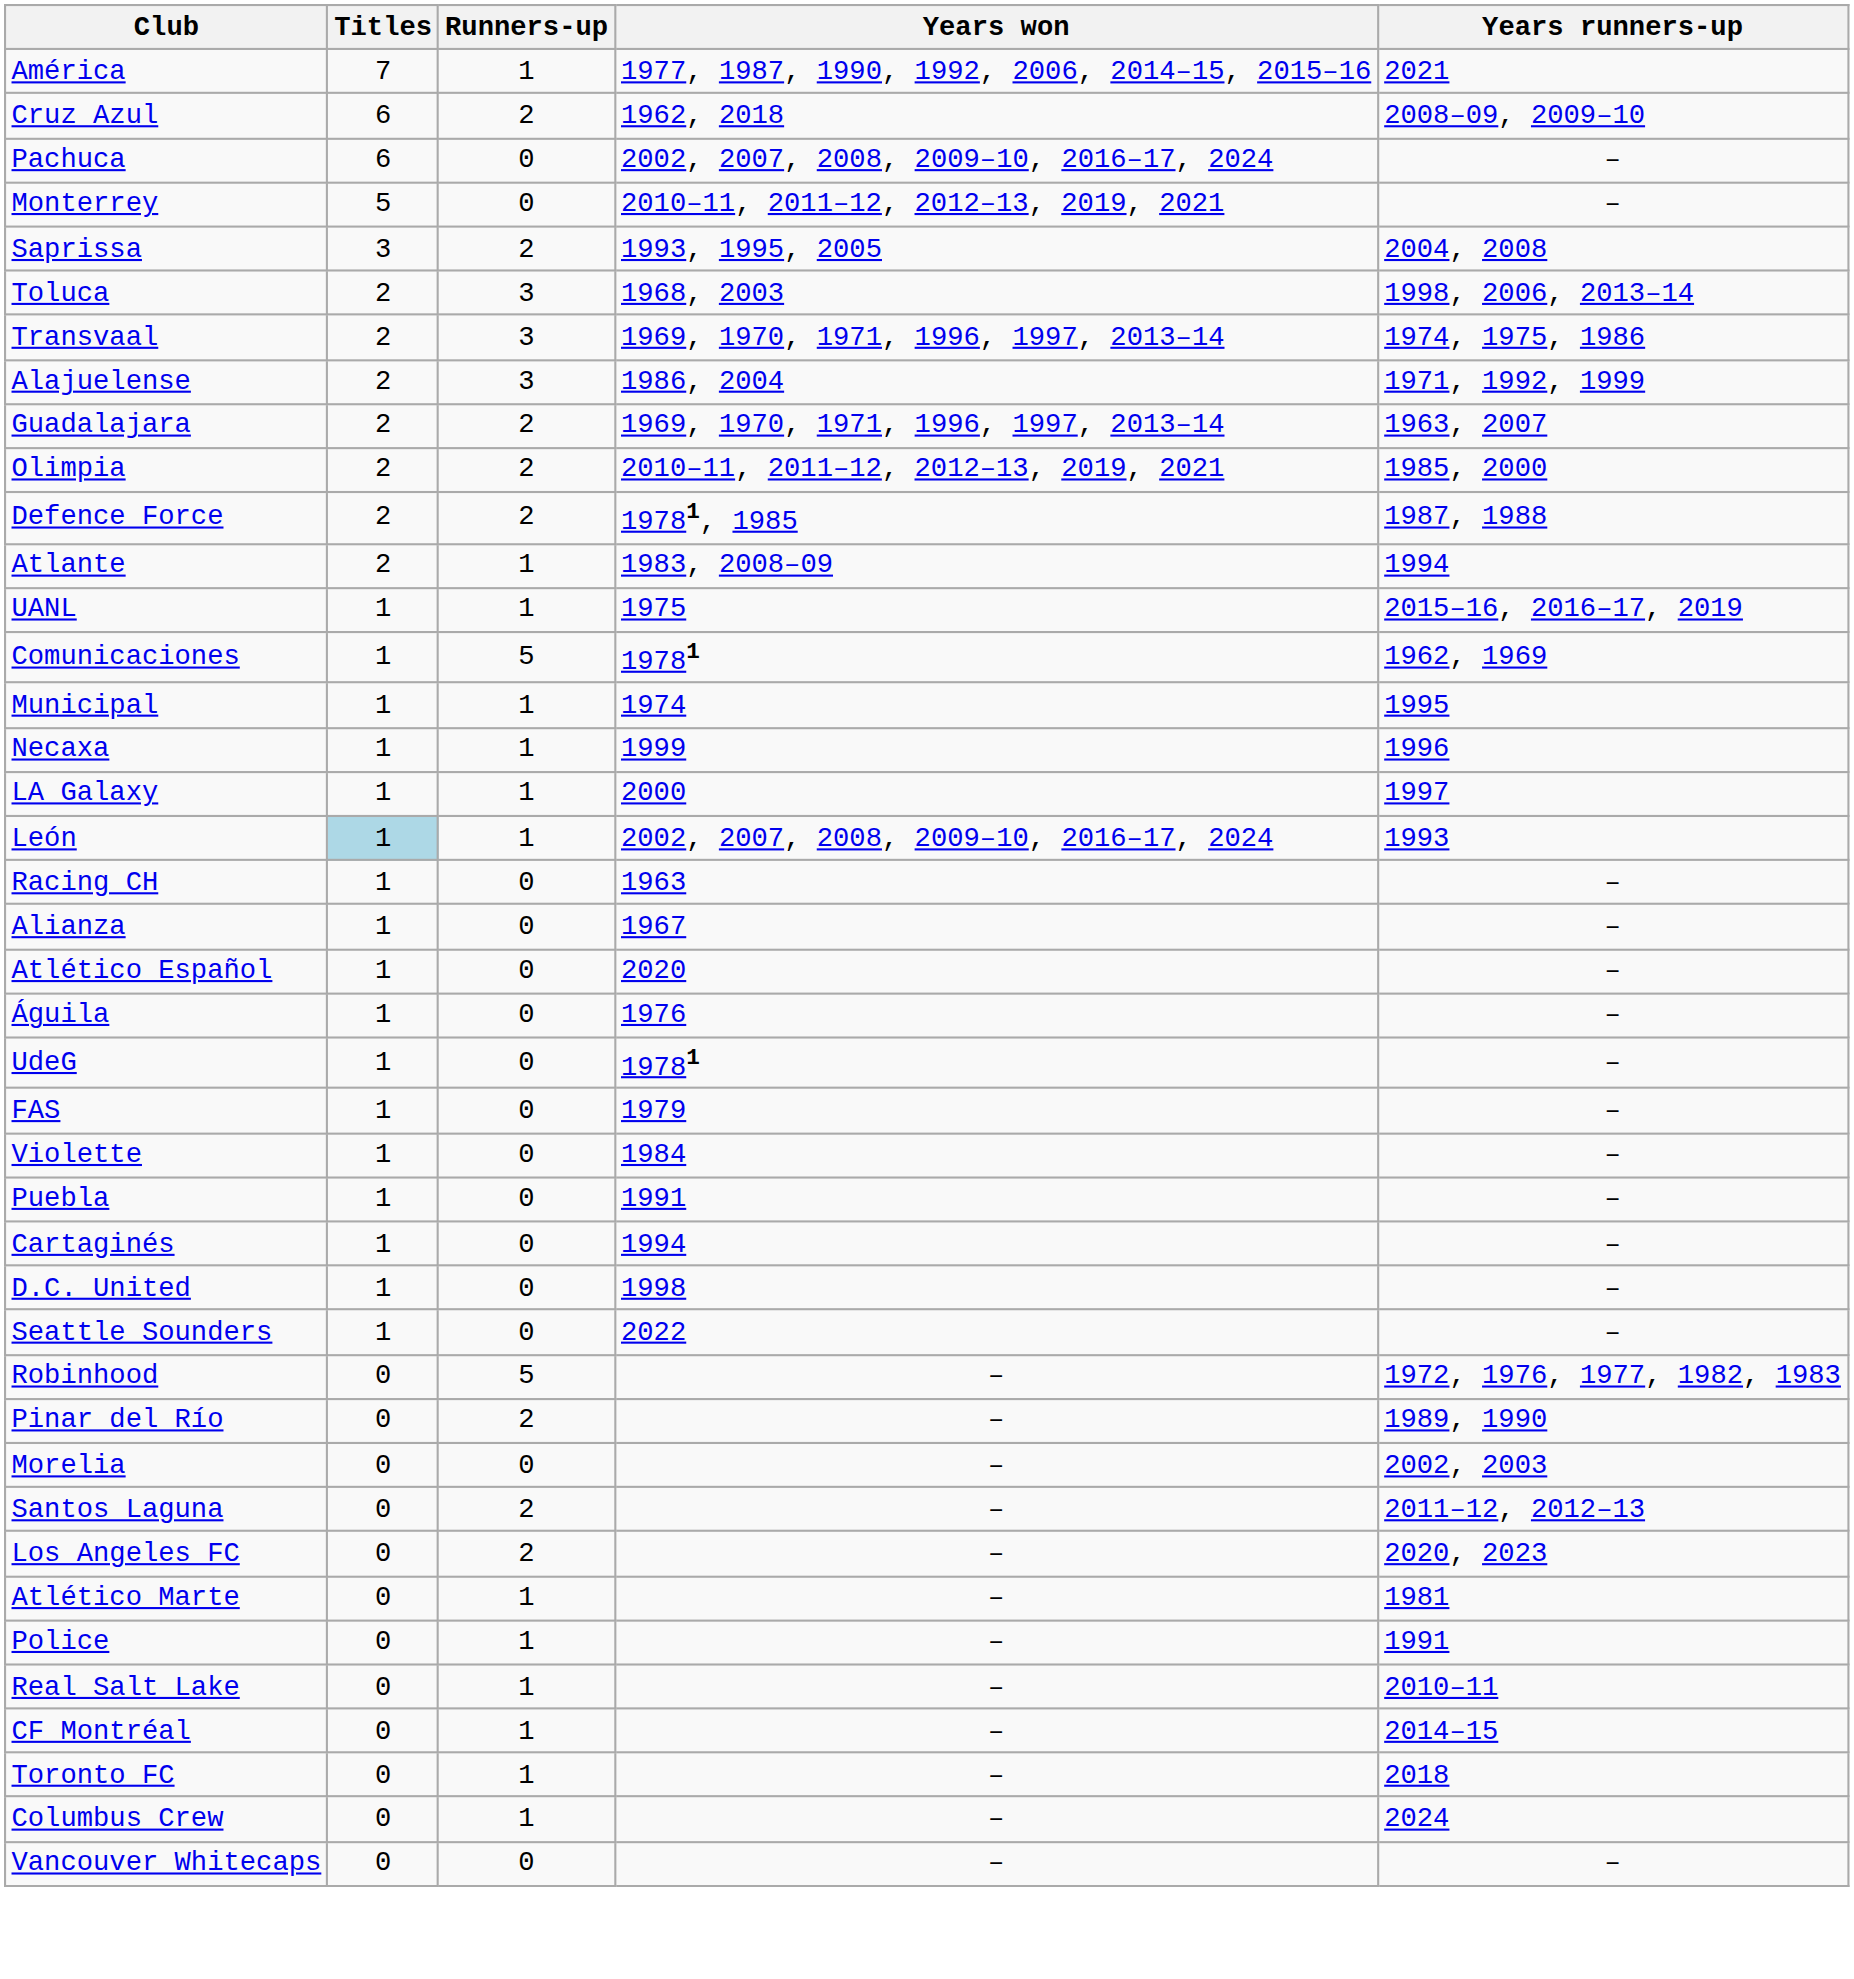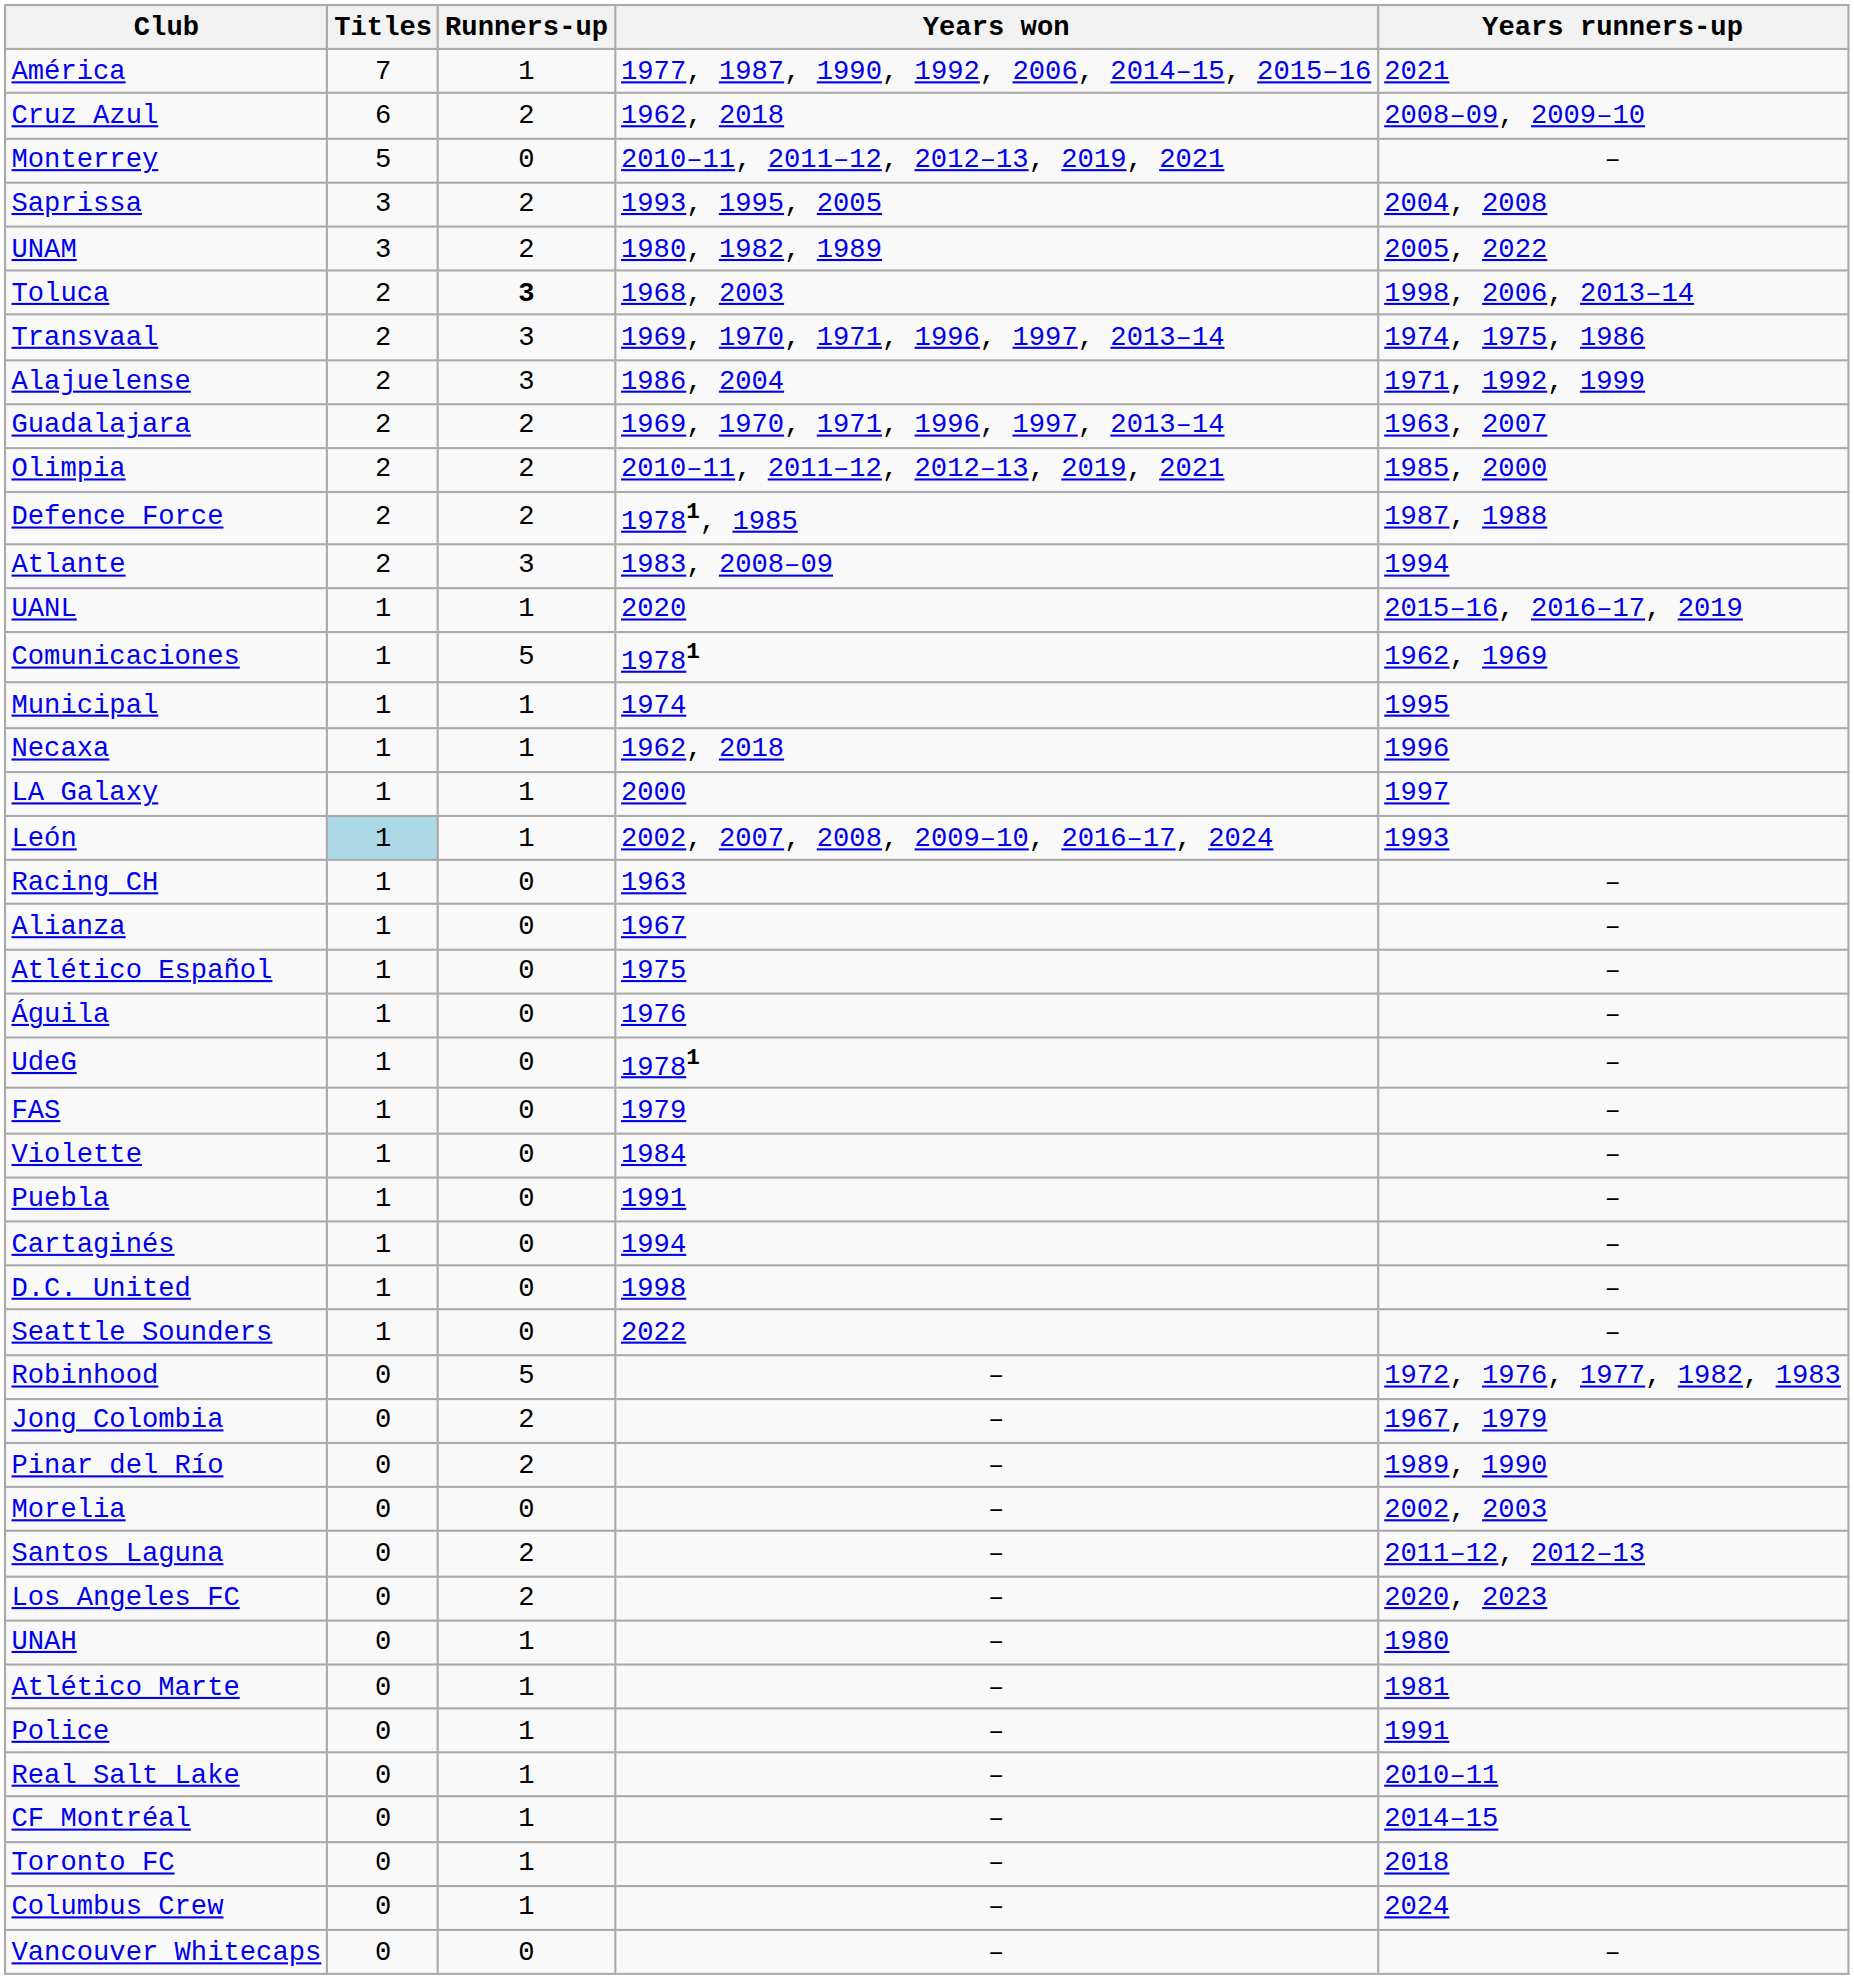 <table class="wikitable sortable" style="text-align: center;">
 <tr>
 <th>Club</th>
 <th>Titles</th>
 <th>Runners-up</th>
 <th>Years won</th>
 <th>Years runners-up</th>
 </tr>
 <tr>
 <td align=left> <a href='#'>América</a></td>
 <td>7</td>
 <td>1</td>
 <td align=left><a href='#'>1977</a>, <a href='#'>1987</a>, <a href='#'>1990</a>, <a href='#'>1992</a>, <a href='#'>2006</a>, <a href='#'>2014–15</a>, <a href='#'>2015–16</a></td>
 <td align=left><a href='#'>2021</a></td>
 </tr>
 <tr>
 <td align=left> <a href='#'>Cruz Azul</a></td>
 <td>6</td>
 <td>2</td>
 <td align=left><a href='#'>1962</a>, <a href='#'>2018</a></td>
 <td align=left><a href='#'>2008–09</a>, <a href='#'>2009–10</a></td>
 </tr>
 <tr>
-<td align=left> <a href='#'>Pachuca</a></td>
-<td>6</td>
-<td>0</td>
-<td align=left><a href='#'>2002</a>, <a href='#'>2007</a>, <a href='#'>2008</a>, <a href='#'>2009–10</a>, <a href='#'>2016–17</a>, <a href='#'>2024</a></td>
-<td>–</td>
-</tr>
-<tr>
 <td align=left> <a href='#'>Monterrey</a></td>
 <td>5</td>
 <td>0</td>
 <td align=left><a href='#'>2010–11</a>, <a href='#'>2011–12</a>, <a href='#'>2012–13</a>, <a href='#'>2019</a>, <a href='#'>2021</a></td>
 <td>–</td>
 </tr>
 <tr>
 <td align=left> <a href='#'>Saprissa</a></td>
 <td>3</td>
 <td>2</td>
 <td align=left><a href='#'>1993</a>, <a href='#'>1995</a>, <a href='#'>2005</a></td>
 <td align=left><a href='#'>2004</a>, <a href='#'>2008</a></td>
 </tr>
 <tr>
+<td align=left> <a href='#'>UNAM</a></td>
+<td>3</td>
+<td>2</td>
+<td align=left><a href='#'>1980</a>, <a href='#'>1982</a>, <a href='#'>1989</a></td>
+<td align=left><a href='#'>2005</a>, <a href='#'>2022</a></td>
+</tr>
+<tr>
 <td align="left"> <a href='#'>Toluca</a></td>
 <td>2</td>
-<td>3</td>
+<td><strong>3</strong></td>
 <td align=left><a href='#'>1968</a>, <a href='#'>2003</a></td>
 <td align=left><a href='#'>1998</a>, <a href='#'>2006</a>, <a href='#'>2013–14</a></td>
 </tr>
 <tr>
 <td align=left> <a href='#'>Transvaal</a></td>
 <td>2</td>
 <td>3</td>
 <td align=left><a href='#'>1969</a>, <a href='#'>1970</a>, <a href='#'>1971</a>, <a href='#'>1996</a>, <a href='#'>1997</a>, <a href='#'>2013–14</a></td>
 <td align=left><a href='#'>1974</a>, <a href='#'>1975</a>, <a href='#'>1986</a></td>
 </tr>
 <tr>
 <td align=left> <a href='#'>Alajuelense</a></td>
 <td>2</td>
 <td>3</td>
 <td align=left><a href='#'>1986</a>, <a href='#'>2004</a></td>
 <td align=left><a href='#'>1971</a>, <a href='#'>1992</a>, <a href='#'>1999</a></td>
 </tr>
 <tr>
 <td align="left"> <a href='#'>Guadalajara</a></td>
 <td>2</td>
 <td>2</td>
 <td align=left><a href='#'>1969</a>, <a href='#'>1970</a>, <a href='#'>1971</a>, <a href='#'>1996</a>, <a href='#'>1997</a>, <a href='#'>2013–14</a></td>
 <td align=left><a href='#'>1963</a>, <a href='#'>2007</a></td>
 </tr>
 <tr>
 <td align="left"> <a href='#'>Olimpia</a></td>
 <td>2</td>
 <td>2</td>
 <td align=left><a href='#'>2010–11</a>, <a href='#'>2011–12</a>, <a href='#'>2012–13</a>, <a href='#'>2019</a>, <a href='#'>2021</a></td>
 <td align=left><a href='#'>1985</a>, <a href='#'>2000</a></td>
 </tr>
 <tr>
 <td align=left> <a href='#'>Defence Force</a></td>
 <td>2</td>
 <td>2</td>
 <td align=left><a href='#'>1978</a><sup><strong>1</strong></sup>, <a href='#'>1985</a></td>
 <td align=left><a href='#'>1987</a>, <a href='#'>1988</a></td>
 </tr>
 <tr>
 <td align=left> <a href='#'>Atlante</a></td>
 <td>2</td>
-<td>1</td>
+<td>3</td>
 <td align=left><a href='#'>1983</a>, <a href='#'>2008–09</a></td>
 <td align=left><a href='#'>1994</a></td>
 </tr>
 <tr>
 <td align=left> <a href='#'>UANL</a></td>
 <td>1</td>
 <td>1</td>
-<td align=left><a href='#'>1975</a></td>
+<td align=left><a href='#'>2020</a></td>
 <td align=left><a href='#'>2015–16</a>, <a href='#'>2016–17</a>, <a href='#'>2019</a></td>
 </tr>
 <tr>
 <td align=left> <a href='#'>Comunicaciones</a></td>
 <td>1</td>
 <td>5</td>
 <td align=left><a href='#'>1978</a><sup><strong>1</strong></sup></td>
 <td align=left><a href='#'>1962</a>, <a href='#'>1969</a></td>
 </tr>
 <tr>
 <td align=left> <a href='#'>Municipal</a></td>
 <td>1</td>
 <td>1</td>
 <td align=left><a href='#'>1974</a></td>
 <td align=left><a href='#'>1995</a></td>
 </tr>
 <tr>
 <td align=left> <a href='#'>Necaxa</a></td>
 <td>1</td>
 <td>1</td>
-<td align=left><a href='#'>1999</a></td>
+<td align=left><a href='#'>1962</a>, <a href='#'>2018</a></td>
 <td align=left><a href='#'>1996</a></td>
 </tr>
 <tr>
 <td align=left> <a href='#'>LA Galaxy</a></td>
 <td>1</td>
 <td>1</td>
 <td align=left><a href='#'>2000</a></td>
 <td align=left><a href='#'>1997</a></td>
 </tr>
 <tr>
 <td align=left> <a href='#'>León</a></td>
 <td style="background: lightblue;">1</td>
 <td>1</td>
 <td align=left><a href='#'>2002</a>, <a href='#'>2007</a>, <a href='#'>2008</a>, <a href='#'>2009–10</a>, <a href='#'>2016–17</a>, <a href='#'>2024</a></td>
 <td align=left><a href='#'>1993</a></td>
 </tr>
 <tr>
 <td align=left> <a href='#'>Racing CH</a></td>
 <td>1</td>
 <td>0</td>
 <td align=left><a href='#'>1963</a></td>
 <td>–</td>
 </tr>
 <tr>
 <td align=left> <a href='#'>Alianza</a></td>
 <td>1</td>
 <td>0</td>
 <td align=left><a href='#'>1967</a></td>
 <td>–</td>
 </tr>
 <tr>
 <td align=left> <a href='#'>Atlético Español</a></td>
 <td>1</td>
 <td>0</td>
-<td align=left><a href='#'>2020</a></td>
+<td align=left><a href='#'>1975</a></td>
 <td>–</td>
 </tr>
 <tr>
 <td align=left> <a href='#'>Águila</a></td>
 <td>1</td>
 <td>0</td>
 <td align=left><a href='#'>1976</a></td>
 <td>–</td>
 </tr>
 <tr>
 <td align=left> <a href='#'>UdeG</a></td>
 <td>1</td>
 <td>0</td>
 <td align=left><a href='#'>1978</a><sup><strong>1</strong></sup></td>
 <td>–</td>
 </tr>
 <tr>
 <td align=left> <a href='#'>FAS</a></td>
 <td>1</td>
 <td>0</td>
 <td align=left><a href='#'>1979</a></td>
 <td>–</td>
 </tr>
 <tr>
 <td align=left> <a href='#'>Violette</a></td>
 <td>1</td>
 <td>0</td>
 <td align=left><a href='#'>1984</a></td>
 <td>–</td>
 </tr>
 <tr>
 <td align=left> <a href='#'>Puebla</a></td>
 <td>1</td>
 <td>0</td>
 <td align=left><a href='#'>1991</a></td>
 <td>–</td>
 </tr>
 <tr>
 <td align=left> <a href='#'>Cartaginés</a></td>
 <td>1</td>
 <td>0</td>
 <td align=left><a href='#'>1994</a></td>
 <td>–</td>
 </tr>
 <tr>
 <td align=left> <a href='#'>D.C. United</a></td>
 <td>1</td>
 <td>0</td>
 <td align=left><a href='#'>1998</a></td>
 <td>–</td>
 </tr>
 <tr>
 <td align=left> <a href='#'>Seattle Sounders</a></td>
 <td>1</td>
 <td>0</td>
 <td align=left><a href='#'>2022</a></td>
 <td>–</td>
 </tr>
 <tr>
 <td align=left> <a href='#'>Robinhood</a></td>
 <td>0</td>
 <td>5</td>
 <td>–</td>
 <td align=left><a href='#'>1972</a>, <a href='#'>1976</a>, <a href='#'>1977</a>, <a href='#'>1982</a>, <a href='#'>1983</a></td>
 </tr>
 <tr>
+<td align=left> <a href='#'>Jong Colombia</a></td>
+<td>0</td>
+<td>2</td>
+<td>–</td>
+<td align=left><a href='#'>1967</a>, <a href='#'>1979</a></td>
+</tr>
+<tr>
 <td align=left> <a href='#'>Pinar del Río</a></td>
 <td>0</td>
 <td>2</td>
 <td>–</td>
 <td align=left><a href='#'>1989</a>, <a href='#'>1990</a></td>
 </tr>
 <tr>
 <td align=left> <a href='#'>Morelia</a></td>
 <td>0</td>
 <td>0</td>
 <td>–</td>
 <td align=left><a href='#'>2002</a>, <a href='#'>2003</a></td>
 </tr>
 <tr>
 <td align=left> <a href='#'>Santos Laguna</a></td>
 <td>0</td>
 <td>2</td>
 <td>–</td>
 <td align=left><a href='#'>2011–12</a>, <a href='#'>2012–13</a></td>
 </tr>
 <tr>
 <td align=left> <a href='#'>Los Angeles FC</a></td>
 <td>0</td>
 <td>2</td>
 <td>–</td>
 <td align=left><a href='#'>2020</a>, <a href='#'>2023</a></td>
+</tr>
+<tr>
+<td align=left> <a href='#'>UNAH</a></td>
+<td>0</td>
+<td>1</td>
+<td>–</td>
+<td align=left><a href='#'>1980</a></td>
 </tr>
 <tr>
 <td align=left> <a href='#'>Atlético Marte</a></td>
 <td>0</td>
 <td>1</td>
 <td>–</td>
 <td align=left><a href='#'>1981</a></td>
 </tr>
 <tr>
 <td align=left> <a href='#'>Police</a></td>
 <td>0</td>
 <td>1</td>
 <td>–</td>
 <td align=left><a href='#'>1991</a></td>
 </tr>
 <tr>
 <td align=left> <a href='#'>Real Salt Lake</a></td>
 <td>0</td>
 <td>1</td>
 <td>–</td>
 <td align=left><a href='#'>2010–11</a></td>
 </tr>
 <tr>
 <td align=left> <a href='#'>CF Montréal</a></td>
 <td>0</td>
 <td>1</td>
 <td>–</td>
 <td align=left><a href='#'>2014–15</a></td>
 </tr>
 <tr>
 <td align=left> <a href='#'>Toronto FC</a></td>
 <td>0</td>
 <td>1</td>
 <td>–</td>
 <td align=left><a href='#'>2018</a></td>
 </tr>
 <tr>
 <td align=left> <a href='#'>Columbus Crew</a></td>
 <td>0</td>
 <td>1</td>
 <td>–</td>
 <td align=left><a href='#'>2024</a></td>
 </tr>
 <tr>
 <td Align=left> <a href='#'>Vancouver Whitecaps</a></td>
 <td align=center>0</td>
 <td align=center>0</td>
 <td>–</td>
 <td>–</td>
 </tr>
 </table>
